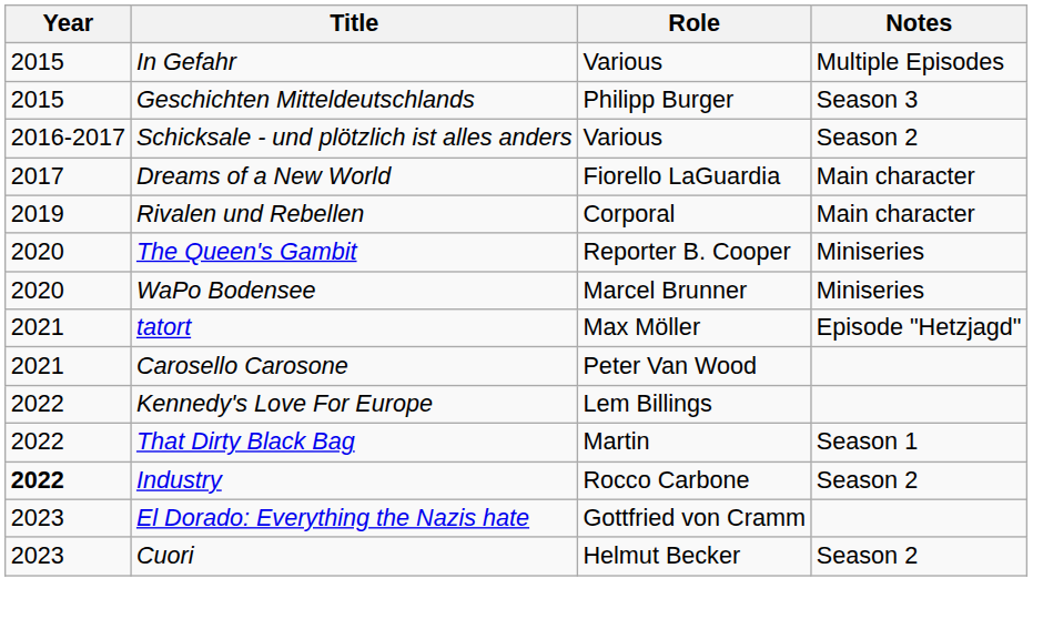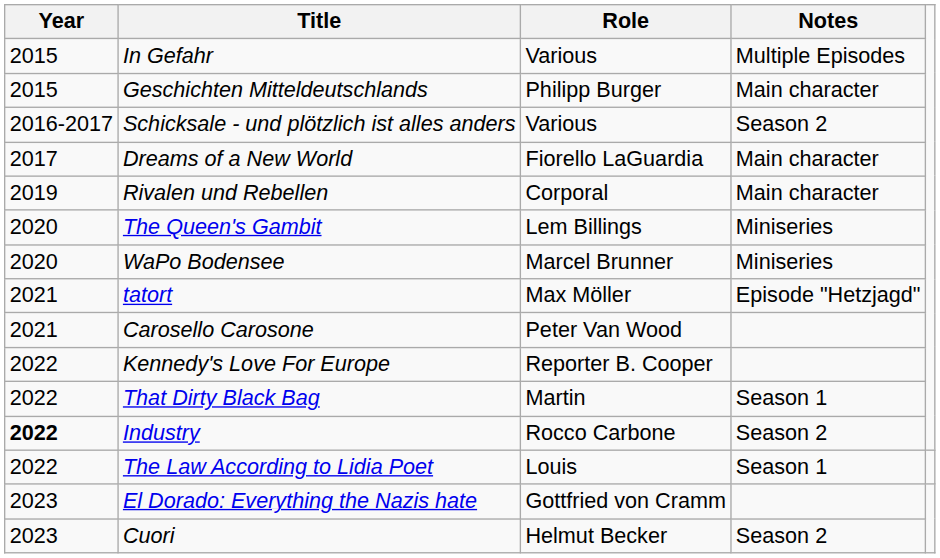 <table class="wikitable sortable">
 <tr>
 <th>Year</th>
 <th>Title</th>
 <th>Role</th>
 <th>Notes</th>
 </tr>
 <tr>
 <td>2015</td>
 <td><em>In Gefahr</em></td>
 <td>Various</td>
 <td>Multiple Episodes</td>
 </tr>
 <tr>
 <td>2015</td>
 <td><em>Geschichten Mitteldeutschlands</em></td>
 <td>Philipp Burger</td>
-<td>Season 3</td>
+<td>Main character</td>
 </tr>
 <tr>
 <td>2016-2017</td>
 <td><em>Schicksale - und plötzlich ist alles anders</em></td>
 <td>Various</td>
 <td>Season 2</td>
 </tr>
 <tr>
 <td>2017</td>
 <td><em>Dreams of a New World</em></td>
 <td>Fiorello LaGuardia</td>
 <td>Main character</td>
 </tr>
 <tr>
 <td>2019</td>
 <td><em>Rivalen und Rebellen</em></td>
 <td>Corporal</td>
 <td>Main character</td>
 </tr>
 <tr>
 <td>2020</td>
 <td><em><a href='#'>The Queen's Gambit</a></em></td>
-<td>Reporter B. Cooper</td>
+<td>Lem Billings</td>
 <td>Miniseries</td>
 </tr>
 <tr>
 <td>2020</td>
 <td><em>WaPo Bodensee</em></td>
 <td>Marcel Brunner</td>
 <td>Miniseries</td>
 </tr>
 <tr>
 <td>2021</td>
 <td><em><a href='#'>tatort</a></em></td>
 <td>Max Möller</td>
 <td>Episode "Hetzjagd"</td>
 </tr>
 <tr>
 <td>2021</td>
 <td><em>Carosello Carosone</em></td>
 <td>Peter Van Wood</td>
 <td></td>
 </tr>
 <tr>
 <td>2022</td>
 <td><em>Kennedy's Love For Europe</em></td>
-<td>Lem Billings</td>
+<td>Reporter B. Cooper</td>
 <td></td>
 </tr>
 <tr>
 <td>2022</td>
 <td><em><a href='#'>That Dirty Black Bag</a></em></td>
 <td>Martin</td>
 <td>Season 1</td>
 </tr>
 <tr>
 <td><strong>2022</strong></td>
 <td><a href='#'><em>Industry</em></a></td>
 <td>Rocco Carbone</td>
 <td>Season 2</td>
 </tr>
 <tr>
+<td>2022</td>
+<td><em><a href='#'>The Law According to Lidia Poet</a></em></td>
+<td>Louis</td>
+<td>Season 1</td>
+<td></td>
+</tr>
+<tr>
 <td>2023</td>
 <td><em><a href='#'>El Dorado: Everything the Nazis hate</a></em></td>
 <td>Gottfried von Cramm</td>
 <td></td>
 </tr>
 <tr>
 <td>2023</td>
 <td><em>Cuori</em></td>
 <td>Helmut Becker</td>
 <td>Season 2</td>
 </tr>
 </table>
